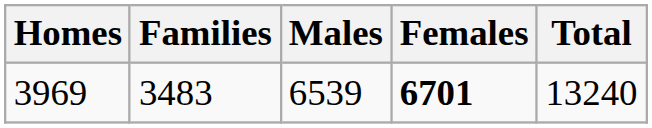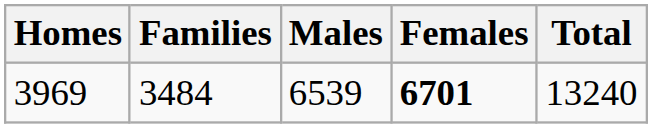 <table class="wikitable">
 <tr>
 <th>Homes</th>
 <th>Families</th>
 <th>Males</th>
 <th>Females</th>
 <th>Total</th>
 </tr>
 <tr>
 <td>3969</td>
-<td>3483</td>
+<td>3484</td>
 <td>6539</td>
 <td><strong>6701</strong></td>
 <td>13240</td>
 </tr>
 </table>
